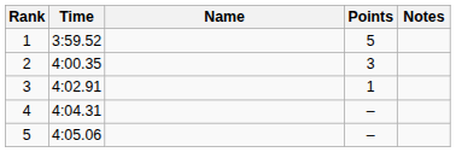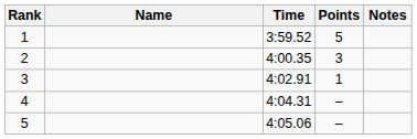 <table class="wikitable" style="text-align:center">
 <tr>
 <th>Rank</th>
+<th style="width:250px;">Name</th>
 <th style="width:50px;">Time</th>
-<th style="width:250px;">Name</th>
 <th style="width:50px;">Points</th>
 <th style="width:50px;">Notes</th>
 </tr>
 <tr>
 <td>1</td>
+<td style="text-align:left;"></td>
 <td>3:59.52</td>
-<td style="text-align:left;"></td>
 <td>5</td>
 <td></td>
 </tr>
 <tr>
 <td>2</td>
+<td style="text-align:left;"></td>
 <td>4:00.35</td>
-<td style="text-align:left;"></td>
 <td>3</td>
 <td></td>
 </tr>
 <tr>
 <td>3</td>
+<td style="text-align:left;"> </td>
 <td>4:02.91</td>
-<td style="text-align:left;"> </td>
 <td>1</td>
 <td></td>
 </tr>
 <tr>
 <td>4</td>
+<td style="text-align:left;"></td>
 <td>4:04.31</td>
-<td style="text-align:left;"></td>
 <td>–</td>
 <td></td>
 </tr>
 <tr>
 <td>5</td>
+<td style="text-align:left;"> </td>
 <td>4:05.06</td>
-<td style="text-align:left;"> </td>
 <td>–</td>
 <td></td>
 </tr>
 </table>
